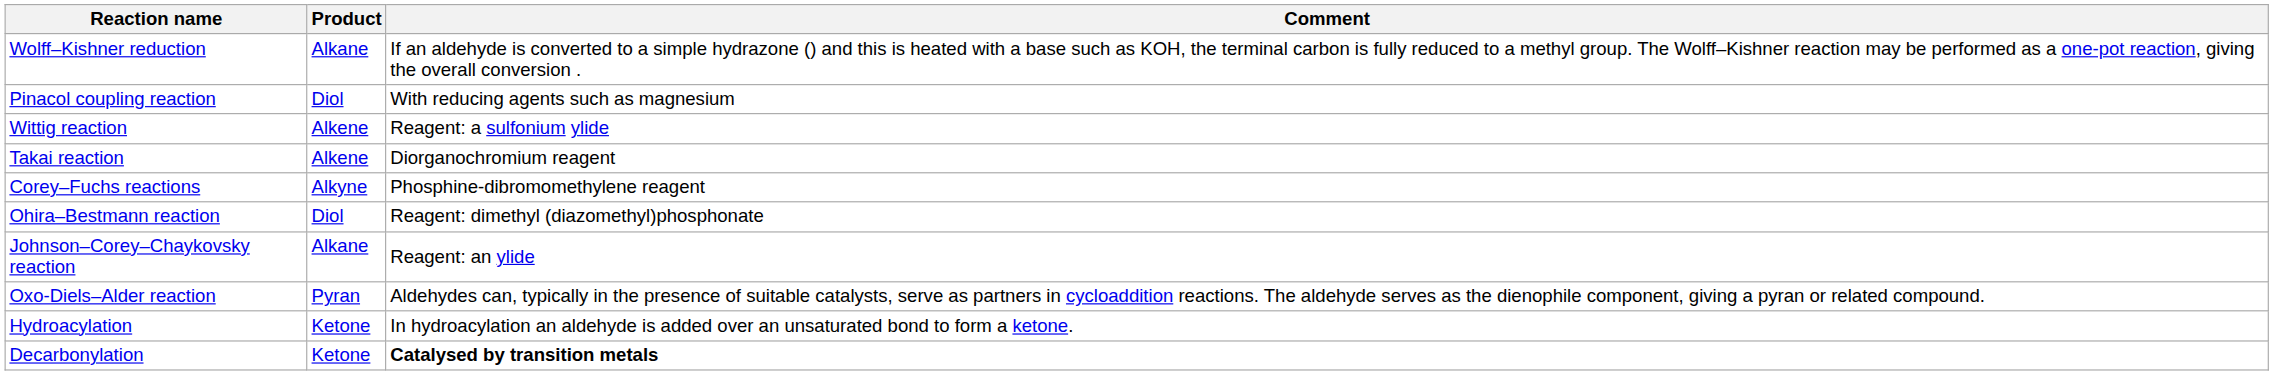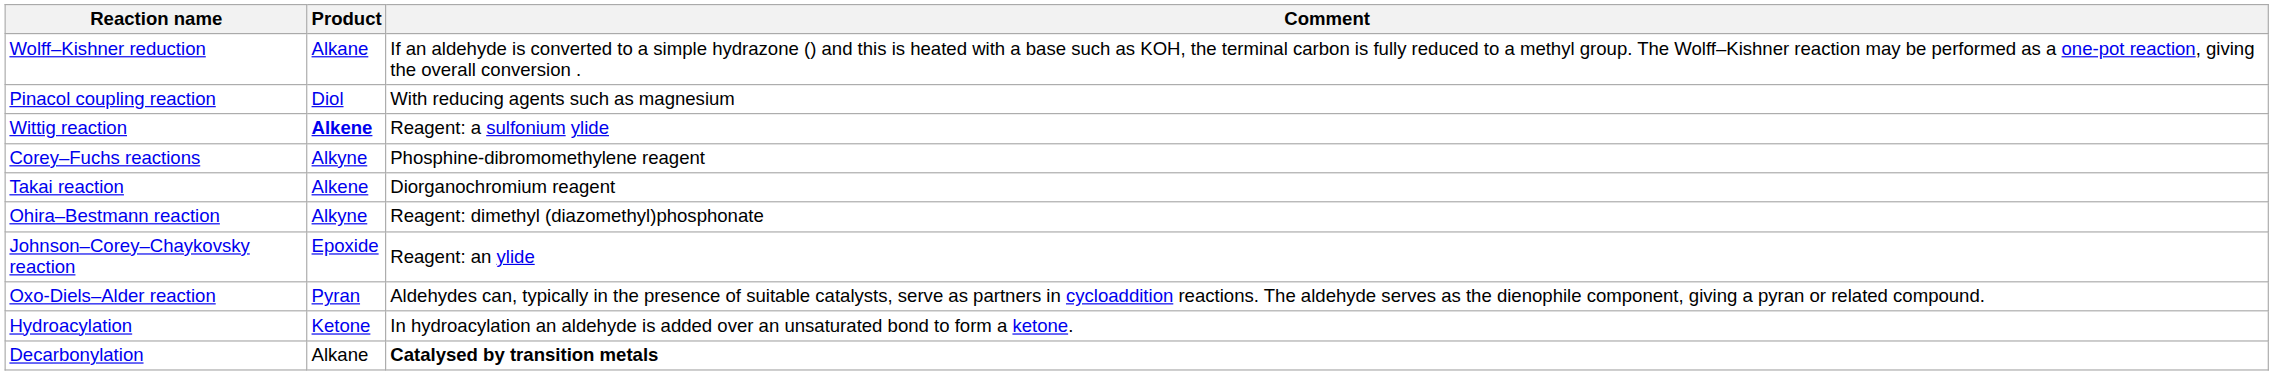 <table class="wikitable sortable" style="background-color: white; float: center; border-collapse: collapse; margin: 0em 1em;">
 <tr>
 <th>Reaction name</th>
 <th>Product</th>
 <th class="unsortable">Comment</th>
 </tr>
 <tr>
 <td valign=top><a href='#'>Wolff–Kishner reduction</a></td>
 <td valign=top><a href='#'>Alkane</a></td>
 <td>If an aldehyde is converted to a simple hydrazone () and this is heated with a base such as KOH, the terminal carbon is fully reduced to a methyl group. The Wolff–Kishner reaction may be performed as a <a href='#'>one-pot reaction</a>, giving the overall conversion .</td>
 </tr>
 <tr>
 <td valign=top><a href='#'>Pinacol coupling reaction</a></td>
 <td><a href='#'>Diol</a></td>
 <td>With reducing agents such as magnesium</td>
 </tr>
 <tr>
 <td valign=top><a href='#'>Wittig reaction</a></td>
-<td valign=top><a href='#'>Alkene</a></td>
+<td valign=top><strong><a href='#'>Alkene</a></strong></td>
 <td>Reagent: a <a href='#'>sulfonium</a> <a href='#'>ylide</a></td>
+</tr>
+<tr>
+<td valign=top><a href='#'>Corey–Fuchs reactions</a></td>
+<td valign=top><a href='#'>Alkyne</a></td>
+<td>Phosphine-dibromomethylene reagent</td>
 </tr>
 <tr>
 <td valign=top><a href='#'>Takai reaction</a></td>
 <td valign=top><a href='#'>Alkene</a></td>
 <td>Diorganochromium reagent</td>
 </tr>
 <tr>
-<td valign=top><a href='#'>Corey–Fuchs reactions</a></td>
+<td valign=top><a href='#'>Ohira–Bestmann reaction</a></td>
 <td valign=top><a href='#'>Alkyne</a></td>
-<td>Phosphine-dibromomethylene reagent</td>
-</tr>
-<tr>
-<td valign=top><a href='#'>Ohira–Bestmann reaction</a></td>
-<td><a href='#'>Diol</a></td>
 <td>Reagent: dimethyl (diazomethyl)phosphonate</td>
 </tr>
 <tr>
 <td valign=top><a href='#'>Johnson–Corey–Chaykovsky reaction</a></td>
-<td valign=top><a href='#'>Alkane</a></td>
+<td valign=top><a href='#'>Epoxide</a></td>
 <td>Reagent: an <a href='#'>ylide</a></td>
 </tr>
 <tr>
 <td valign=top><a href='#'>Oxo-Diels–Alder reaction</a></td>
 <td valign=top><a href='#'>Pyran</a></td>
 <td>Aldehydes can, typically in the presence of suitable catalysts, serve as partners in <a href='#'>cycloaddition</a> reactions. The aldehyde serves as the dienophile component, giving a pyran or related compound.</td>
 </tr>
 <tr>
 <td valign=top><a href='#'>Hydroacylation</a></td>
 <td valign=top><a href='#'>Ketone</a></td>
 <td>In hydroacylation an aldehyde is added over an unsaturated bond to form a <a href='#'>ketone</a>.</td>
 </tr>
 <tr>
 <td valign=top><a href='#'>Decarbonylation</a></td>
-<td valign=top><a href='#'>Ketone</a></td>
+<td valign=top>Alkane</td>
 <td><strong>Catalysed by transition metals</strong></td>
 </tr>
 </table>
